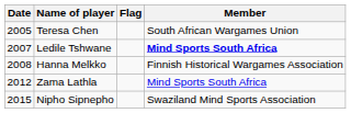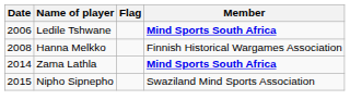 <table class="wikitable">
 <tr>
 <th>Date</th>
 <th>Name of player</th>
 <th>Flag</th>
 <th>Member</th>
 </tr>
 <tr>
-<td>2005</td>
-<td>Teresa Chen</td>
-<td></td>
-<td>South African Wargames Union</td>
-</tr>
-<tr>
-<td>2007</td>
+<td>2006</td>
 <td>Ledile Tshwane</td>
 <td></td>
 <td><strong><a href='#'>Mind Sports South Africa</a></strong></td>
 </tr>
 <tr>
 <td>2008</td>
 <td>Hanna Melkko</td>
 <td></td>
 <td>Finnish Historical Wargames Association</td>
 </tr>
 <tr>
-<td>2012</td>
+<td>2014</td>
 <td>Zama Lathla</td>
 <td></td>
-<td><a href='#'>Mind Sports South Africa</a></td>
+<td><strong><a href='#'>Mind Sports South Africa</a></strong></td>
 </tr>
 <tr>
 <td>2015</td>
 <td>Nipho Sipnepho</td>
 <td></td>
 <td>Swaziland Mind Sports Association</td>
 </tr>
 </table>
